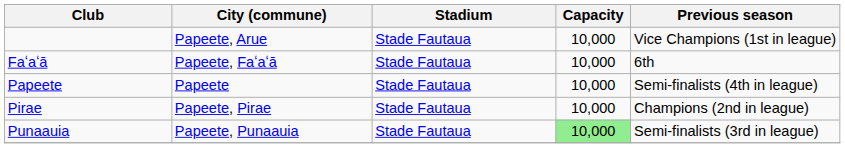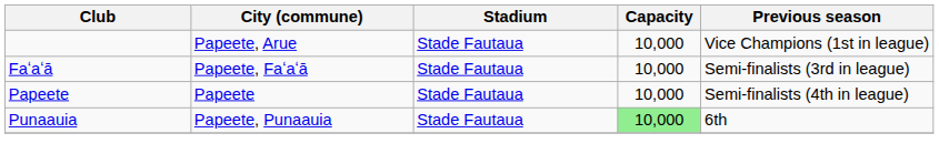 <table class="wikitable sortable">
 <tr>
 <th width="20%">Club</th>
 <th width="24%">City (commune)</th>
 <th width="22%">Stadium</th>
 <th width="9%">Capacity</th>
 <th>Previous season</th>
 </tr>
 <tr>
 <td></td>
 <td><a href='#'>Papeete</a>, <a href='#'>Arue</a></td>
 <td><a href='#'>Stade Fautaua</a></td>
 <td align=center>10,000</td>
 <td>Vice Champions (1st in league)</td>
 </tr>
 <tr>
 <td><a href='#'>Faʻaʻā</a></td>
 <td><a href='#'>Papeete</a>, <a href='#'>Faʻaʻā</a></td>
 <td><a href='#'>Stade Fautaua</a></td>
 <td align=center>10,000</td>
-<td>6th</td>
+<td>Semi-finalists (3rd in league)</td>
 </tr>
 <tr>
 <td><a href='#'>Papeete</a></td>
 <td><a href='#'>Papeete</a></td>
 <td><a href='#'>Stade Fautaua</a></td>
 <td align=center>10,000</td>
 <td>Semi-finalists (4th in league)</td>
 </tr>
 <tr>
-<td><a href='#'>Pirae</a></td>
-<td><a href='#'>Papeete</a>, <a href='#'>Pirae</a></td>
-<td><a href='#'>Stade Fautaua</a></td>
-<td align=center>10,000</td>
-<td>Champions (2nd in league)</td>
-</tr>
-<tr>
 <td><a href='#'>Punaauia</a></td>
 <td><a href='#'>Papeete</a>, <a href='#'>Punaauia</a></td>
 <td><a href='#'>Stade Fautaua</a></td>
 <td align=center style="background: lightgreen;">10,000</td>
-<td>Semi-finalists (3rd in league)</td>
+<td>6th</td>
 </tr>
 <tr>
 </tr>
 </table>
